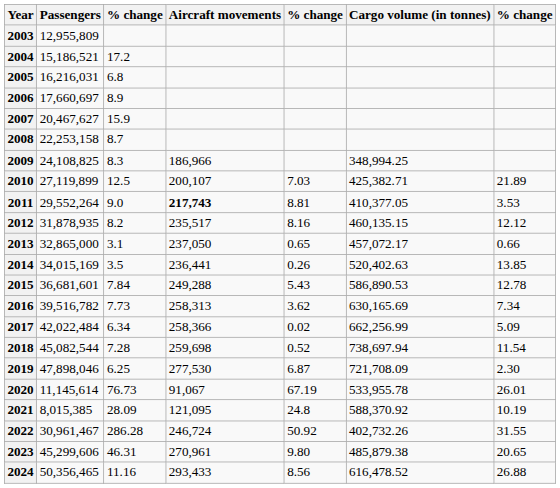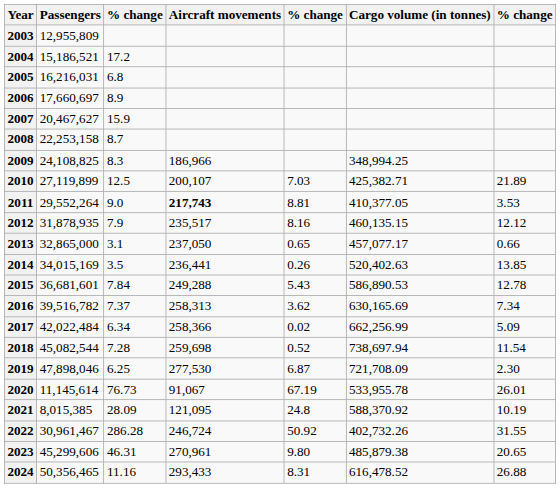 <table class="wikitable sortable" style="padding:0.5em;">
 <tr>
 <th>Year</th>
 <th>Passengers</th>
 <th>% change</th>
 <th>Aircraft movements</th>
 <th>% change</th>
 <th>Cargo volume (in tonnes)</th>
 <th>% change</th>
 </tr>
 <tr>
 <th>2003</th>
 <td>12,955,809</td>
 <td></td>
 <td></td>
 <td></td>
 <td></td>
 <td></td>
 </tr>
 <tr>
 <th>2004</th>
 <td>15,186,521</td>
 <td> 17.2</td>
 <td></td>
 <td></td>
 <td></td>
 <td></td>
 </tr>
 <tr>
 <th>2005</th>
 <td>16,216,031</td>
 <td> 6.8</td>
 <td></td>
 <td></td>
 <td></td>
 <td></td>
 </tr>
 <tr>
 <th>2006</th>
 <td>17,660,697</td>
 <td> 8.9</td>
 <td></td>
 <td></td>
 <td></td>
 <td></td>
 </tr>
 <tr>
 <th>2007</th>
 <td>20,467,627</td>
 <td> 15.9</td>
 <td></td>
 <td></td>
 <td></td>
 <td></td>
 </tr>
 <tr>
 <th>2008</th>
 <td>22,253,158</td>
 <td> 8.7</td>
 <td></td>
 <td></td>
 <td></td>
 <td></td>
 </tr>
 <tr>
 <th>2009</th>
 <td>24,108,825</td>
 <td> 8.3</td>
 <td>186,966</td>
 <td></td>
 <td>348,994.25</td>
 <td></td>
 </tr>
 <tr>
 <th>2010</th>
 <td>27,119,899</td>
 <td> 12.5</td>
 <td>200,107</td>
 <td> 7.03</td>
 <td>425,382.71</td>
 <td> 21.89</td>
 </tr>
 <tr>
 <th>2011</th>
 <td>29,552,264</td>
 <td> 9.0</td>
 <td><strong>217,743</strong></td>
 <td> 8.81</td>
 <td>410,377.05</td>
 <td> 3.53</td>
 </tr>
 <tr>
 <th>2012</th>
 <td>31,878,935</td>
-<td> 8.2</td>
+<td> 7.9</td>
 <td>235,517</td>
 <td> 8.16</td>
 <td>460,135.15</td>
 <td> 12.12</td>
 </tr>
 <tr>
 <th>2013</th>
 <td>32,865,000</td>
 <td> 3.1</td>
 <td>237,050</td>
 <td> 0.65</td>
-<td>457,072.17</td>
+<td>457,077.17</td>
 <td> 0.66</td>
 </tr>
 <tr>
 <th>2014</th>
 <td>34,015,169</td>
 <td> 3.5</td>
 <td>236,441</td>
 <td> 0.26</td>
 <td>520,402.63</td>
 <td> 13.85</td>
 </tr>
 <tr>
 <th>2015</th>
 <td>36,681,601</td>
 <td> 7.84</td>
 <td>249,288</td>
 <td> 5.43</td>
 <td>586,890.53</td>
 <td> 12.78</td>
 </tr>
 <tr>
 <th>2016</th>
 <td>39,516,782</td>
-<td> 7.73</td>
+<td> 7.37</td>
 <td>258,313</td>
 <td> 3.62</td>
 <td>630,165.69</td>
 <td> 7.34</td>
 </tr>
 <tr>
 <th>2017</th>
 <td>42,022,484</td>
 <td> 6.34</td>
 <td>258,366</td>
 <td> 0.02</td>
 <td>662,256.99</td>
 <td> 5.09</td>
 </tr>
 <tr>
 <th>2018</th>
 <td>45,082,544</td>
 <td> 7.28</td>
 <td>259,698</td>
 <td> 0.52</td>
 <td>738,697.94</td>
 <td> 11.54</td>
 </tr>
 <tr>
 <th>2019</th>
 <td>47,898,046</td>
 <td> 6.25</td>
 <td>277,530</td>
 <td> 6.87</td>
 <td>721,708.09</td>
 <td> 2.30</td>
 </tr>
 <tr>
 <th>2020</th>
 <td>11,145,614</td>
 <td> 76.73</td>
 <td>91,067</td>
 <td> 67.19</td>
 <td>533,955.78</td>
 <td> 26.01</td>
 </tr>
 <tr>
 <th>2021</th>
 <td>8,015,385</td>
 <td> 28.09</td>
 <td>121,095</td>
 <td> 24.8</td>
 <td>588,370.92</td>
 <td> 10.19</td>
 </tr>
 <tr>
 <th>2022</th>
 <td>30,961,467</td>
 <td> 286.28</td>
 <td>246,724</td>
 <td> 50.92</td>
 <td>402,732.26</td>
 <td> 31.55</td>
 </tr>
 <tr>
 <th>2023</th>
 <td>45,299,606</td>
 <td> 46.31</td>
 <td>270,961</td>
 <td> 9.80</td>
 <td>485,879.38</td>
 <td> 20.65</td>
 </tr>
 <tr>
 <th>2024</th>
 <td>50,356,465</td>
 <td> 11.16</td>
 <td>293,433</td>
-<td> 8.56</td>
+<td> 8.31</td>
 <td>616,478.52</td>
 <td> 26.88</td>
 </tr>
 </table>
